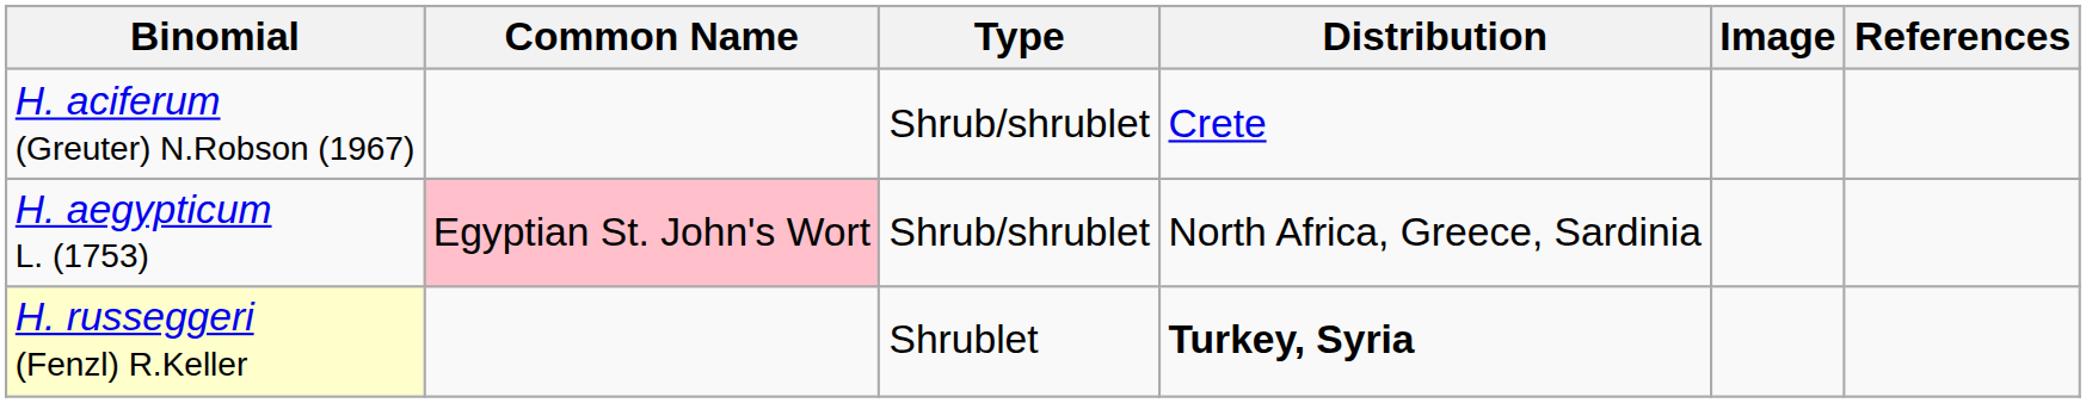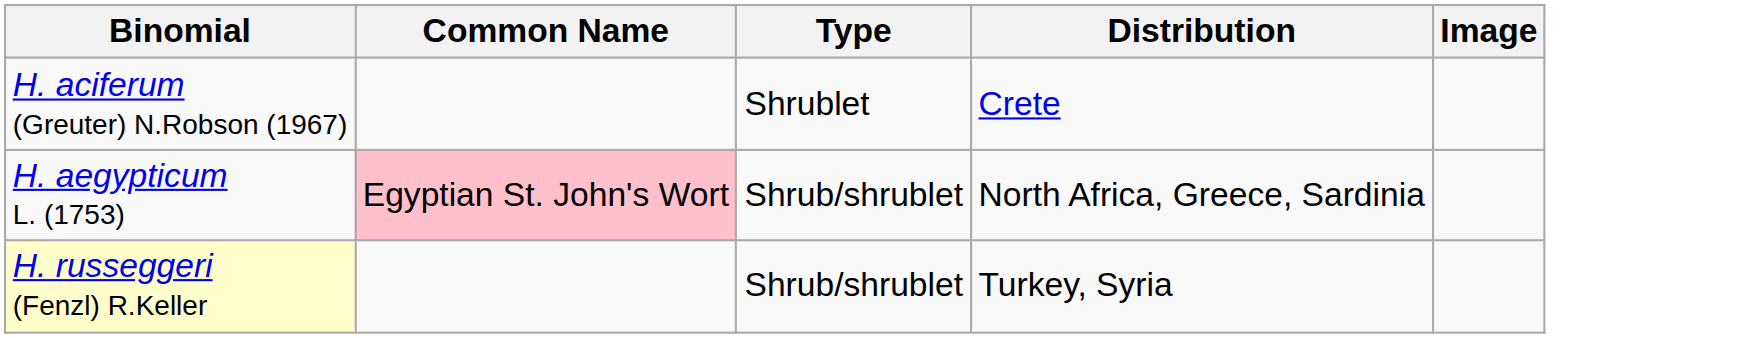 <table class="wikitable mw-collapsible ">
 <tr>
 <th>Binomial</th>
 <th>Common Name</th>
 <th>Type</th>
 <th>Distribution</th>
 <th>Image</th>
-<th>References</th>
 </tr>
 <tr>
 <td><em><a href='#'>H. aciferum</a></em><br><small>(Greuter) N.Robson (1967)</small></td>
 <td></td>
-<td>Shrub/shrublet</td>
+<td>Shrublet</td>
 <td><a href='#'>Crete</a></td>
-<td></td>
 <td></td>
 </tr>
 <tr>
 <td><em><a href='#'>H. aegypticum</a></em><br><small>L. (1753)</small></td>
 <td style="background: pink;">Egyptian St. John's Wort</td>
 <td>Shrub/shrublet</td>
 <td>North Africa, Greece, Sardinia</td>
 <td></td>
-<td></td>
 </tr>
 <tr>
 <td scope="row" style="background:#FFFFCC;"><em><a href='#'>H. russeggeri</a></em><br><small>(Fenzl) R.Keller</small></td>
 <td></td>
-<td>Shrublet</td>
-<td><strong>Turkey, Syria</strong></td>
-<td></td>
+<td>Shrub/shrublet</td>
+<td>Turkey, Syria</td>
 <td></td>
 </tr>
 </table>
